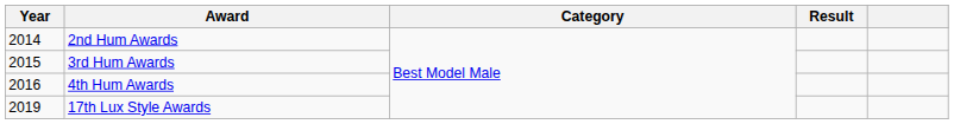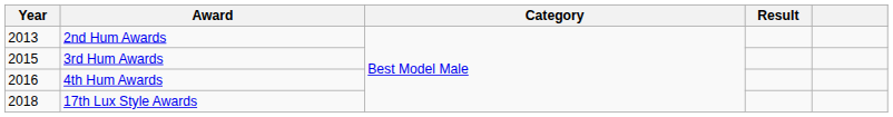 <table class="wikitable" width="50%" style="font-size: 95%;">
 <tr style="background:#ccc; text-align:center;">
 <th scope="col" width="3%">Year</th>
 <th scope="col" width="20%">Award</th>
 <th scope="col" width="25%">Category</th>
 <th scope="col" width="3%">Result</th>
 <th scope="col" width="5%"></th>
 </tr>
 <tr>
-<td>2014</td>
+<td>2013</td>
 <td><a href='#'>2nd Hum Awards</a></td>
 <td rowspan="4"><a href='#'>Best Model Male</a></td>
 <td></td>
 <td></td>
 </tr>
 <tr>
 <td>2015</td>
 <td><a href='#'>3rd Hum Awards</a></td>
 <td></td>
 <td></td>
 </tr>
 <tr>
 <td>2016</td>
 <td><a href='#'>4th Hum Awards</a></td>
 <td></td>
 <td></td>
 </tr>
 <tr>
-<td>2019</td>
+<td>2018</td>
 <td><a href='#'>17th Lux Style Awards</a></td>
 <td></td>
 <td></td>
 </tr>
 </table>
